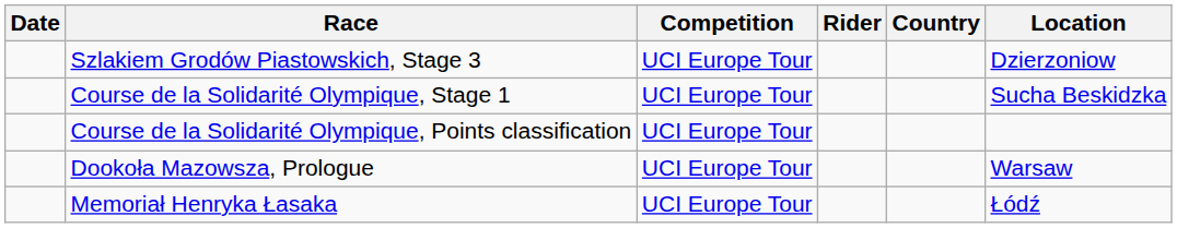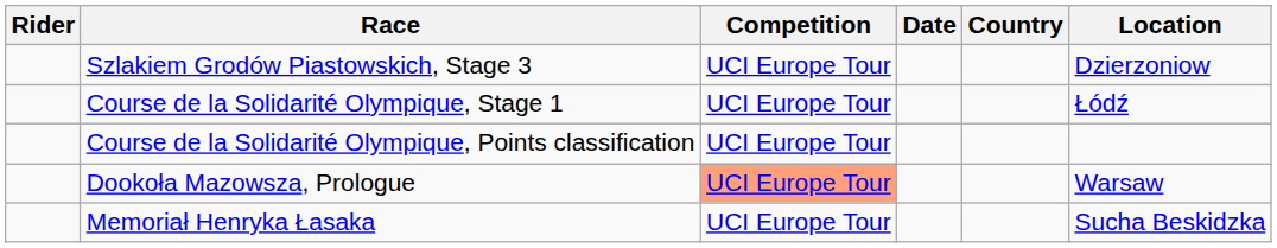 <table class="wikitable sortable">
 <tr>
-<th>Date</th>
+<th>Rider</th>
 <th>Race</th>
 <th>Competition</th>
-<th>Rider</th>
+<th>Date</th>
 <th>Country</th>
 <th>Location</th>
 </tr>
 <tr>
 <td></td>
 <td><a href='#'>Szlakiem Grodów Piastowskich</a>, Stage 3</td>
 <td><a href='#'>UCI Europe Tour</a></td>
 <td></td>
 <td></td>
 <td><a href='#'>Dzierzoniow</a></td>
 </tr>
 <tr>
 <td></td>
 <td><a href='#'>Course de la Solidarité Olympique</a>, Stage 1</td>
 <td><a href='#'>UCI Europe Tour</a></td>
 <td></td>
 <td></td>
-<td><a href='#'>Sucha Beskidzka</a></td>
+<td><a href='#'>Łódź</a></td>
 </tr>
 <tr>
 <td></td>
 <td><a href='#'>Course de la Solidarité Olympique</a>, Points classification</td>
 <td><a href='#'>UCI Europe Tour</a></td>
 <td></td>
 <td></td>
 <td></td>
 </tr>
 <tr>
 <td></td>
 <td><a href='#'>Dookoła Mazowsza</a>, Prologue</td>
-<td><a href='#'>UCI Europe Tour</a></td>
+<td style="background: lightsalmon;"><a href='#'>UCI Europe Tour</a></td>
 <td></td>
 <td></td>
 <td><a href='#'>Warsaw</a></td>
 </tr>
 <tr>
 <td></td>
 <td><a href='#'>Memoriał Henryka Łasaka</a></td>
 <td><a href='#'>UCI Europe Tour</a></td>
 <td></td>
 <td></td>
-<td><a href='#'>Łódź</a></td>
+<td><a href='#'>Sucha Beskidzka</a></td>
 </tr>
 </table>
